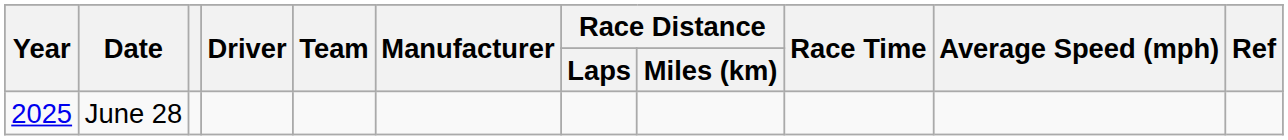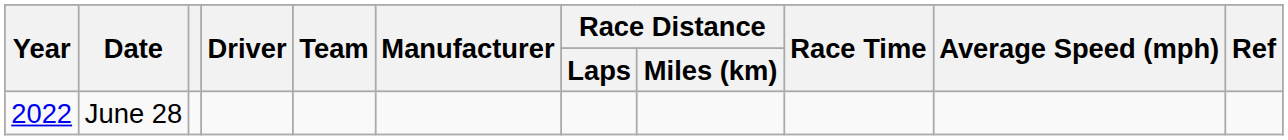 <table class="wikitable" style="font-size: 95%;">
 <tr>
 <th rowspan=2>Year</th>
 <th rowspan=2>Date</th>
 <th rowspan=2></th>
 <th rowspan=2>Driver</th>
 <th rowspan=2>Team</th>
 <th rowspan=2>Manufacturer</th>
 <th colspan=2>Race Distance</th>
 <th rowspan=2>Race Time</th>
 <th rowspan=2>Average Speed (mph)</th>
 <th rowspan=2>Ref</th>
 </tr>
 <tr>
 <th>Laps</th>
 <th>Miles (km)</th>
 </tr>
 <tr>
-<td><a href='#'>2025</a></td>
+<td><a href='#'>2022</a></td>
 <td>June 28</td>
 <td align="center"></td>
 <td></td>
 <td></td>
 <td></td>
 <td align="center"></td>
 <td align="center"></td>
 <td align="center"></td>
 <td align="center"></td>
 <td align="center"></td>
 </tr>
 </table>
